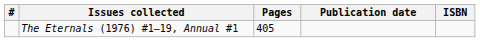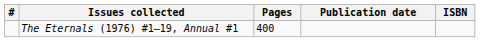 <table class="wikitable sortable" width=98%>
 <tr>
 <th class="unsortable">#</th>
 <th class="unsortable" width="50%">Issues collected</th>
 <th>Pages</th>
 <th>Publication date</th>
 <th class="unsortable">ISBN</th>
 </tr>
 <tr>
 <td></td>
 <td><em>The Eternals</em> (1976) #1–19, <em>Annual</em> #1</td>
-<td>405</td>
+<td>400</td>
 <td></td>
 <td></td>
 </tr>
 </table>
